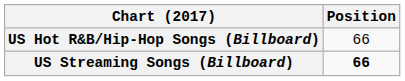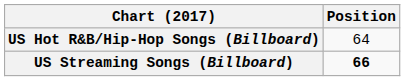 <table class="wikitable plainrowheaders sortable" style="text-align:center">
 <tr>
 <th scope="col">Chart (2017)</th>
 <th scope="col">Position</th>
 </tr>
 <tr>
 <th scope="row">US Hot R&B/Hip-Hop Songs (<em>Billboard</em>)</th>
-<td>66</td>
+<td>64</td>
 </tr>
 <tr>
 <th scope="row">US Streaming Songs (<em>Billboard</em>)</th>
 <td><strong>66</strong></td>
 </tr>
 </table>
